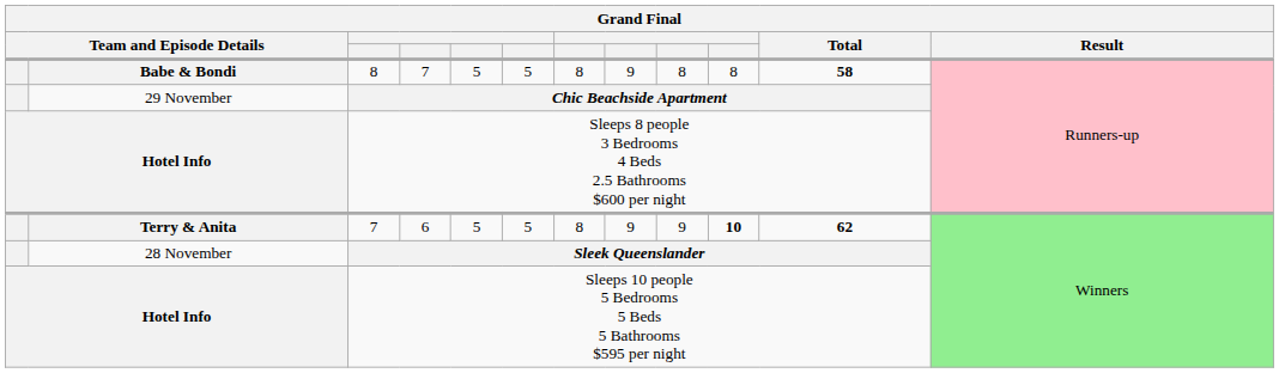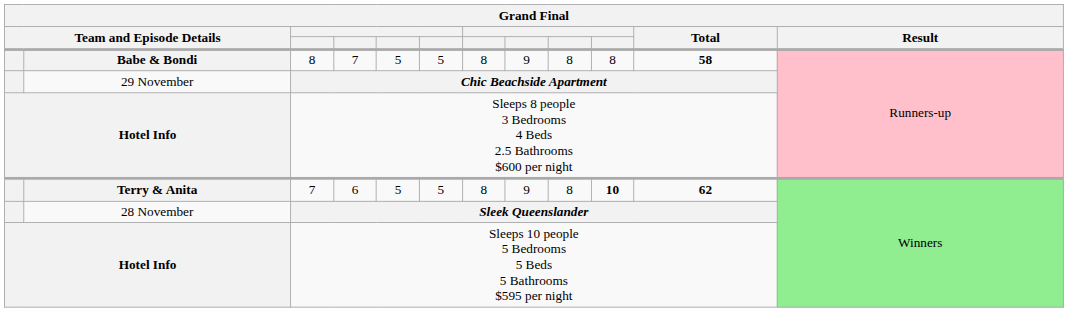 <table class="wikitable plainrowheaders" style="text-align:center; font-size:90%; width:80em;">
 <tr>
 <th colspan="12" >Grand Final</th>
 </tr>
 <tr>
 <th scope="col" rowspan="2" colspan="2" style="width:20%;">Team and Episode Details</th>
 <th scope="col" colspan="4" style="width:15%;"></th>
 <th scope="col" colspan=4 style="width:15%;"></th>
 <th scope="col" rowspan="2" style="width:10%;">Total<br></th>
 <th scope="col" rowspan="2" style="width:20%;">Result</th>
 </tr>
 <tr>
 <th scope="col" style="width:3%;"></th>
 <th scope="col" style="width:3%;"></th>
 <th scope="col" style="width:3%;"></th>
 <th scope="col" style="width:3%;"></th>
 <th scope="col" style="width:3%;"></th>
 <th scope="col" style="width:3%;"></th>
 <th scope="col" style="width:3%;"></th>
 <th scope="col" style="width:3%;"></th>
 </tr>
 <tr style="border-top:3px solid #aaa;">
 </tr>
 <tr>
 <th></th>
 <th style="text-align:centre">Babe & Bondi</th>
 <td>8</td>
 <td>7</td>
 <td>5</td>
 <td>5</td>
 <td>8</td>
 <td>9</td>
 <td>8</td>
 <td>8</td>
 <td><strong>58</strong></td>
 <td rowspan="3" style="background:pink">Runners-up</td>
 </tr>
 <tr>
 <th></th>
 <td>29 November</td>
 <th colspan="9"><em>Chic Beachside Apartment</em></th>
 </tr>
 <tr>
 <th colspan=2>Hotel Info</th>
 <td colspan="9">Sleeps 8 people<br>3 Bedrooms<br>4 Beds<br>2.5 Bathrooms<br>$600 per night</td>
 </tr>
 <tr style="border-top:3px solid #aaa;">
 <th></th>
 <th style="text-align:centre">Terry & Anita</th>
 <td>7</td>
 <td>6</td>
 <td>5</td>
 <td>5</td>
 <td>8</td>
 <td>9</td>
-<td>9</td>
+<td>8</td>
 <td><strong>10</strong></td>
 <td><strong>62</strong></td>
 <td rowspan="3" style="background:lightgreen">Winners</td>
 </tr>
 <tr>
 <th></th>
 <td>28 November</td>
 <th colspan="9"><em>Sleek Queenslander</em></th>
 </tr>
 <tr>
 <th colspan=2>Hotel Info</th>
 <td colspan="9">Sleeps 10 people<br>5 Bedrooms<br>5 Beds<br>5 Bathrooms<br>$595 per night</td>
 </tr>
 </table>
